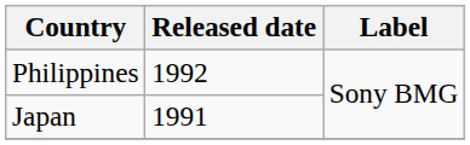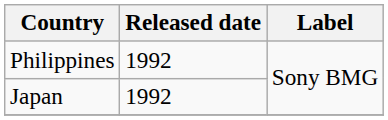 <table class="wikitable">
 <tr>
 <th>Country</th>
 <th>Released date</th>
 <th>Label</th>
 </tr>
 <tr>
 <td>Philippines</td>
 <td>1992</td>
 <td rowspan="2">Sony BMG</td>
 </tr>
 <tr>
 <td>Japan</td>
-<td>1991</td>
+<td>1992</td>
 </tr>
 <tr>
 </tr>
 </table>
